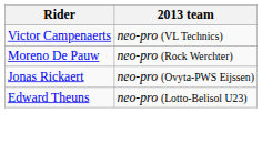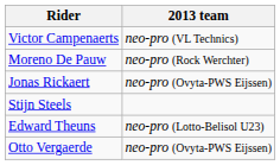 <table class="wikitable">
 <tr>
 <th>Rider</th>
 <th>2013 team</th>
 </tr>
 <tr>
 <td><a href='#'>Victor Campenaerts</a></td>
 <td><em>neo-pro</em> <small>(VL Technics)</small></td>
 </tr>
 <tr>
 <td><a href='#'>Moreno De Pauw</a></td>
 <td><em>neo-pro</em> <small>(Rock Werchter)</small></td>
 </tr>
 <tr>
 <td><a href='#'>Jonas Rickaert</a></td>
 <td><em>neo-pro</em> <small>(Ovyta-PWS Eijssen)</small></td>
 </tr>
 <tr>
+<td><a href='#'>Stijn Steels</a></td>
+<td></td>
+</tr>
+<tr>
 <td><a href='#'>Edward Theuns</a></td>
 <td><em>neo-pro</em> <small>(Lotto-Belisol U23)</small></td>
 </tr>
+<tr>
+<td><a href='#'>Otto Vergaerde</a></td>
+<td><em>neo-pro</em> <small>(Ovyta-PWS Eijssen)</small></td>
+</tr>
 </table>
